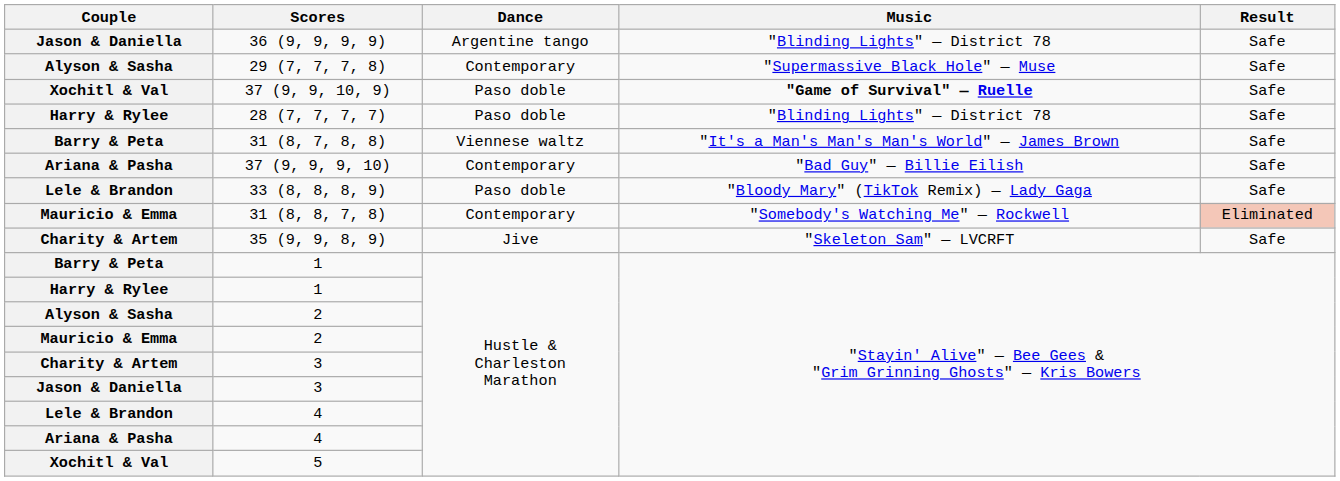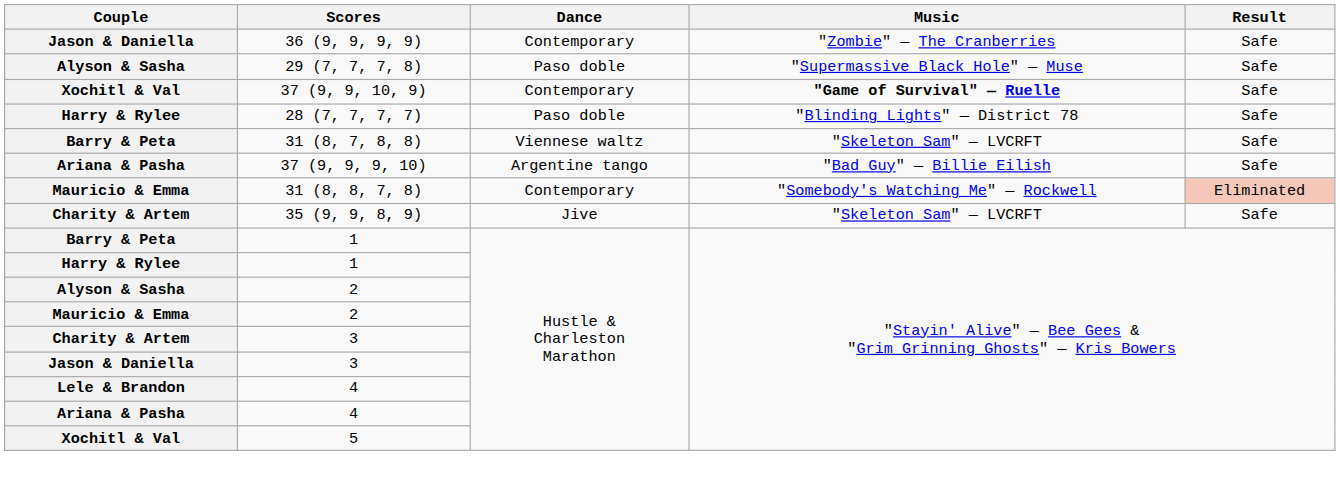 <table class="wikitable sortable" style="text-align:center; width: 90%">
 <tr>
 <th scope="col">Couple</th>
 <th scope="col">Scores</th>
 <th scope="col" class="unsortable">Dance</th>
 <th class="unsortable" scope="col">Music</th>
 <th class="unsortable" scope="col">Result</th>
 </tr>
 <tr>
 <th scope="row">Jason & Daniella</th>
 <td>36 (9, 9, 9, 9)</td>
-<td>Argentine tango</td>
-<td>"<a href='#'>Blinding Lights</a>" — District 78</td>
+<td>Contemporary</td>
+<td>"<a href='#'>Zombie</a>" — <a href='#'>The Cranberries</a></td>
 <td>Safe</td>
 </tr>
 <tr>
 <th scope="row">Alyson & Sasha</th>
 <td>29 (7, 7, 7, 8)</td>
-<td>Contemporary</td>
+<td>Paso doble</td>
 <td>"<a href='#'>Supermassive Black Hole</a>" — <a href='#'>Muse</a></td>
 <td>Safe</td>
 </tr>
 <tr>
 <th scope="row">Xochitl & Val</th>
 <td>37 (9, 9, 10, 9)</td>
-<td>Paso doble</td>
+<td>Contemporary</td>
 <td><strong>"Game of Survival" — <a href='#'>Ruelle</a></strong></td>
 <td>Safe</td>
 </tr>
 <tr>
 <th scope="row">Harry & Rylee</th>
 <td>28 (7, 7, 7, 7)</td>
 <td>Paso doble</td>
 <td>"<a href='#'>Blinding Lights</a>" — District 78</td>
 <td>Safe</td>
 </tr>
 <tr>
 <th scope="row">Barry & Peta</th>
 <td>31 (8, 7, 8, 8)</td>
 <td>Viennese waltz</td>
-<td>"<a href='#'>It's a Man's Man's Man's World</a>" — <a href='#'>James Brown</a></td>
+<td>"<a href='#'>Skeleton Sam</a>" — LVCRFT</td>
 <td>Safe</td>
 </tr>
 <tr>
 <th scope="row">Ariana & Pasha</th>
 <td>37 (9, 9, 9, 10)</td>
-<td>Contemporary</td>
+<td>Argentine tango</td>
 <td>"<a href='#'>Bad Guy</a>" — <a href='#'>Billie Eilish</a></td>
-<td>Safe</td>
-</tr>
-<tr>
-<th scope="row">Lele & Brandon</th>
-<td>33 (8, 8, 8, 9)</td>
-<td>Paso doble</td>
-<td>"<a href='#'>Bloody Mary</a>" (<a href='#'>TikTok</a> Remix) — <a href='#'>Lady Gaga</a></td>
 <td>Safe</td>
 </tr>
 <tr>
 <th scope="row">Mauricio & Emma</th>
 <td>31 (8, 8, 7, 8)</td>
 <td>Contemporary</td>
 <td>"<a href='#'>Somebody's Watching Me</a>" — <a href='#'>Rockwell</a></td>
 <td bgcolor="f4c7b8">Eliminated</td>
 </tr>
 <tr>
 <th scope="row">Charity & Artem</th>
 <td>35 (9, 9, 8, 9)</td>
 <td>Jive</td>
 <td>"<a href='#'>Skeleton Sam</a>" — LVCRFT</td>
 <td>Safe</td>
 </tr>
 <tr>
 <th scope="row">Barry & Peta</th>
 <td>1</td>
 <td rowspan="9">Hustle &<br>Charleston<br>Marathon</td>
 <td colspan="2" rowspan="9">"<a href='#'>Stayin' Alive</a>" — <a href='#'>Bee Gees</a> &<br>"<a href='#'>Grim Grinning Ghosts</a>" — <a href='#'>Kris Bowers</a></td>
 </tr>
 <tr>
 <th scope="row">Harry & Rylee</th>
 <td>1</td>
 </tr>
 <tr>
 <th scope="row">Alyson & Sasha</th>
 <td>2</td>
 </tr>
 <tr>
 <th scope="row">Mauricio & Emma</th>
 <td>2</td>
 </tr>
 <tr>
 <th scope="row">Charity & Artem</th>
 <td>3</td>
 </tr>
 <tr>
 <th scope="row">Jason & Daniella</th>
 <td>3</td>
 </tr>
 <tr>
 <th scope="row">Lele & Brandon</th>
 <td>4</td>
 </tr>
 <tr>
 <th scope="row">Ariana & Pasha</th>
 <td>4</td>
 </tr>
 <tr>
 <th scope="row">Xochitl & Val</th>
 <td>5</td>
 </tr>
 </table>
